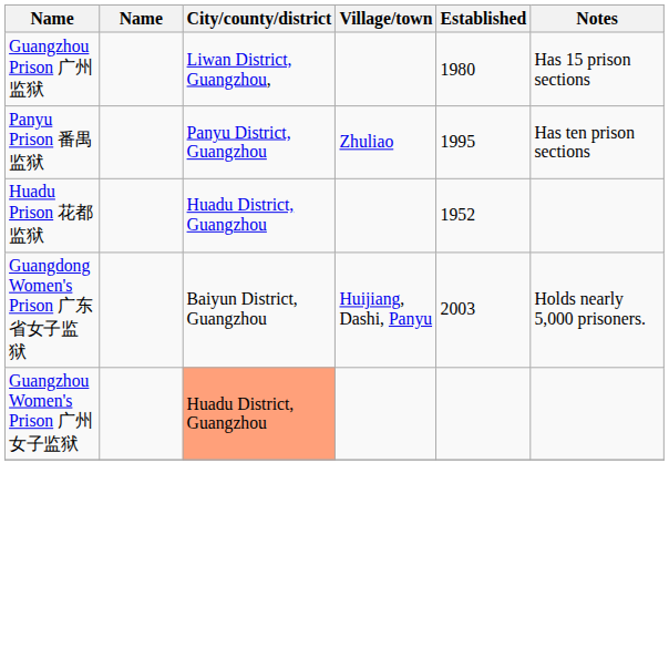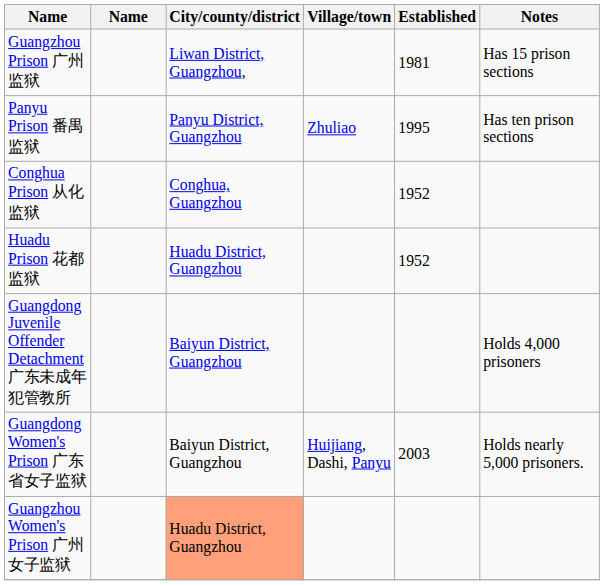 <table class="wikitable">
 <tr>
 <th width=15%>Name</th>
 <th width=17%>Name</th>
 <th width=20%>City/county/district</th>
 <th width=15%>Village/town</th>
 <th width=5%>Established</th>
 <th width=28%>Notes</th>
 </tr>
 <tr>
 <td><a href='#'>Guangzhou Prison</a> 广州监狱</td>
 <td></td>
 <td><a href='#'>Liwan District, Guangzhou</a>,</td>
 <td></td>
-<td>1980</td>
+<td>1981</td>
 <td>Has 15 prison sections</td>
 </tr>
 <tr>
 <td><a href='#'>Panyu Prison</a> 番禺监狱</td>
 <td></td>
 <td><a href='#'>Panyu District, Guangzhou</a></td>
 <td><a href='#'>Zhuliao</a></td>
 <td>1995</td>
 <td>Has ten prison sections</td>
 </tr>
 <tr>
+<td><a href='#'>Conghua Prison</a> 从化监狱</td>
+<td></td>
+<td><a href='#'>Conghua, Guangzhou</a></td>
+<td></td>
+<td>1952</td>
+<td></td>
+</tr>
+<tr>
 <td><a href='#'>Huadu Prison</a> 花都监狱</td>
 <td></td>
 <td><a href='#'>Huadu District, Guangzhou</a></td>
 <td></td>
 <td>1952</td>
 <td></td>
+</tr>
+<tr>
+<td><a href='#'>Guangdong Juvenile Offender Detachment</a> 广东未成年犯管教所</td>
+<td></td>
+<td><a href='#'>Baiyun District, Guangzhou</a></td>
+<td></td>
+<td></td>
+<td>Holds 4,000 prisoners</td>
 </tr>
 <tr>
 <td><a href='#'>Guangdong Women's Prison</a> 广东省女子监狱</td>
 <td></td>
 <td>Baiyun District, Guangzhou</td>
 <td><a href='#'>Huijiang</a>, Dashi, <a href='#'>Panyu</a></td>
 <td>2003</td>
 <td>Holds nearly 5,000 prisoners.</td>
 </tr>
 <tr>
 <td><a href='#'>Guangzhou Women's Prison</a> 广州女子监狱</td>
 <td></td>
 <td style="background: lightsalmon;">Huadu District, Guangzhou</td>
 <td></td>
 <td></td>
 <td></td>
 </tr>
 <tr>
 </tr>
 </table>
